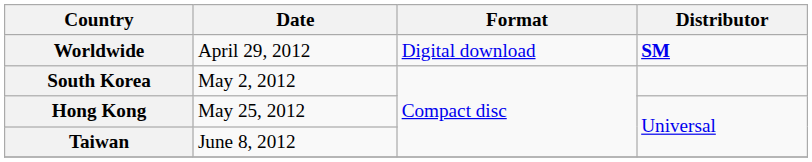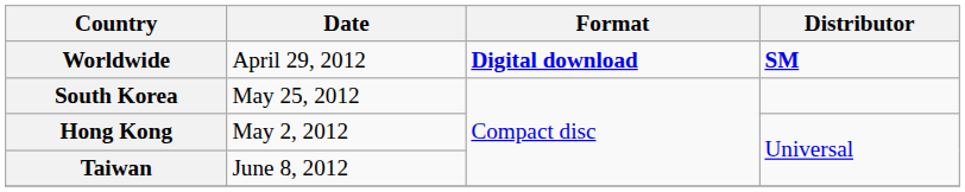 <table class="wikitable plainrowheaders" style="width:670px;">
 <tr>
 <th>Country</th>
 <th>Date</th>
 <th>Format</th>
 <th>Distributor</th>
 </tr>
 <tr>
 <th scope="row">Worldwide</th>
 <td>April 29, 2012</td>
-<td><a href='#'>Digital download</a></td>
+<td><strong><a href='#'>Digital download</a></strong></td>
 <td><strong><a href='#'>SM</a></strong></td>
 </tr>
 <tr>
 <th scope="row">South Korea</th>
-<td>May 2, 2012</td>
+<td>May 25, 2012</td>
 <td rowspan="3"><a href='#'>Compact disc</a></td>
 <td></td>
 </tr>
 <tr>
 <th scope="row">Hong Kong</th>
-<td>May 25, 2012</td>
+<td>May 2, 2012</td>
 <td rowspan="2"><a href='#'>Universal</a></td>
 </tr>
 <tr>
 <th scope="row">Taiwan</th>
 <td>June 8, 2012</td>
 </tr>
 <tr>
 </tr>
 </table>
